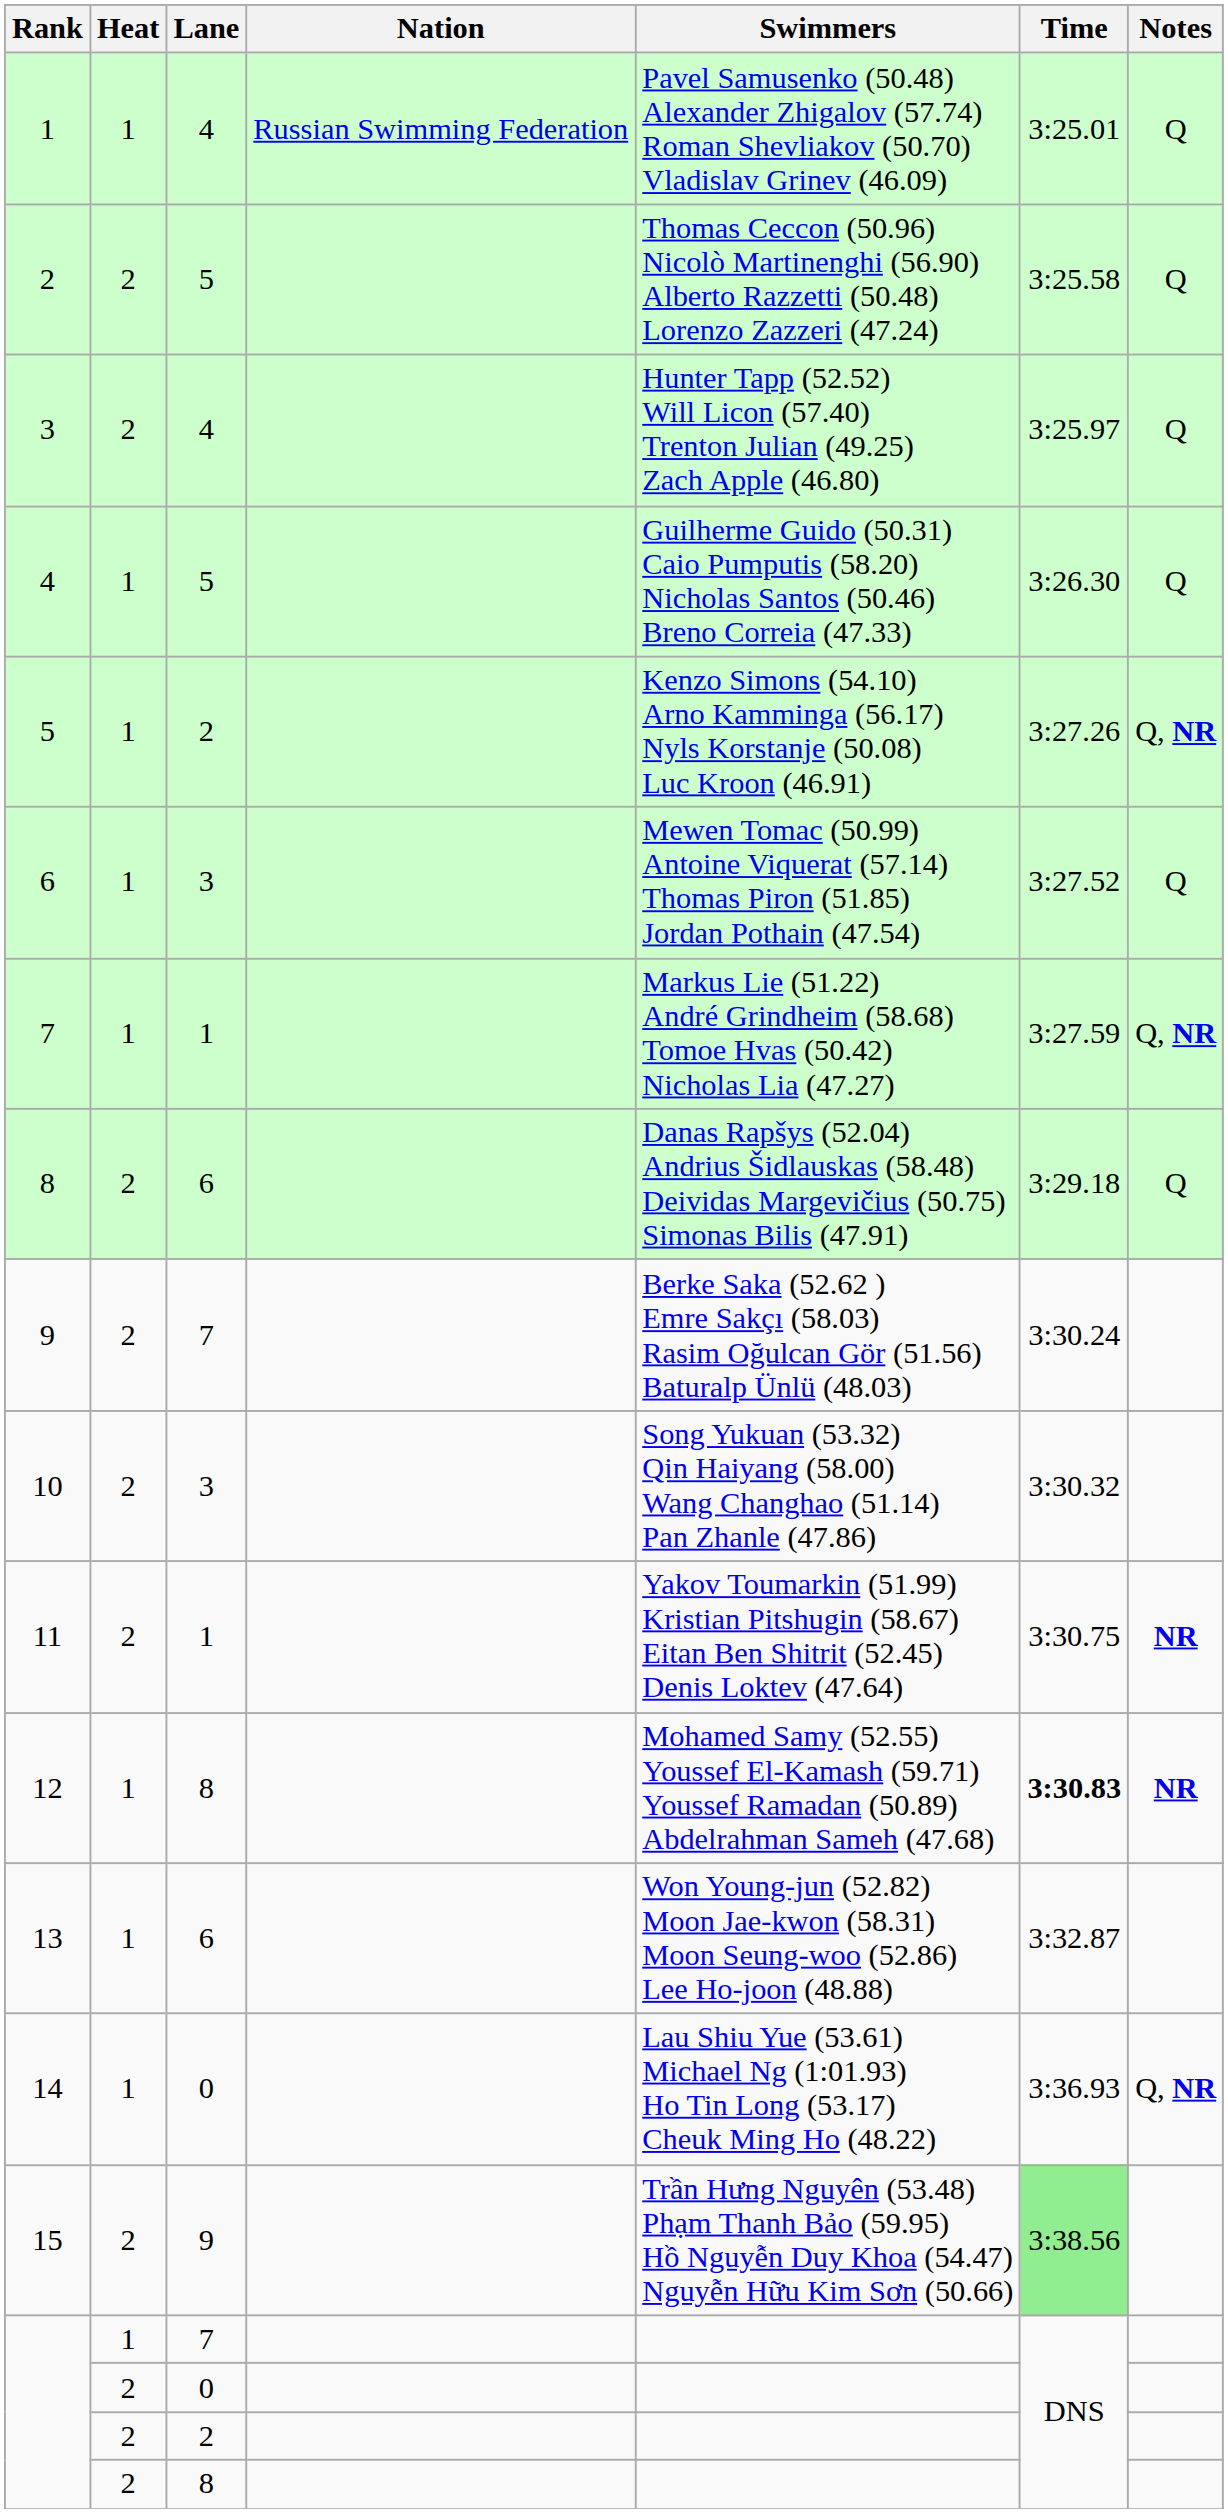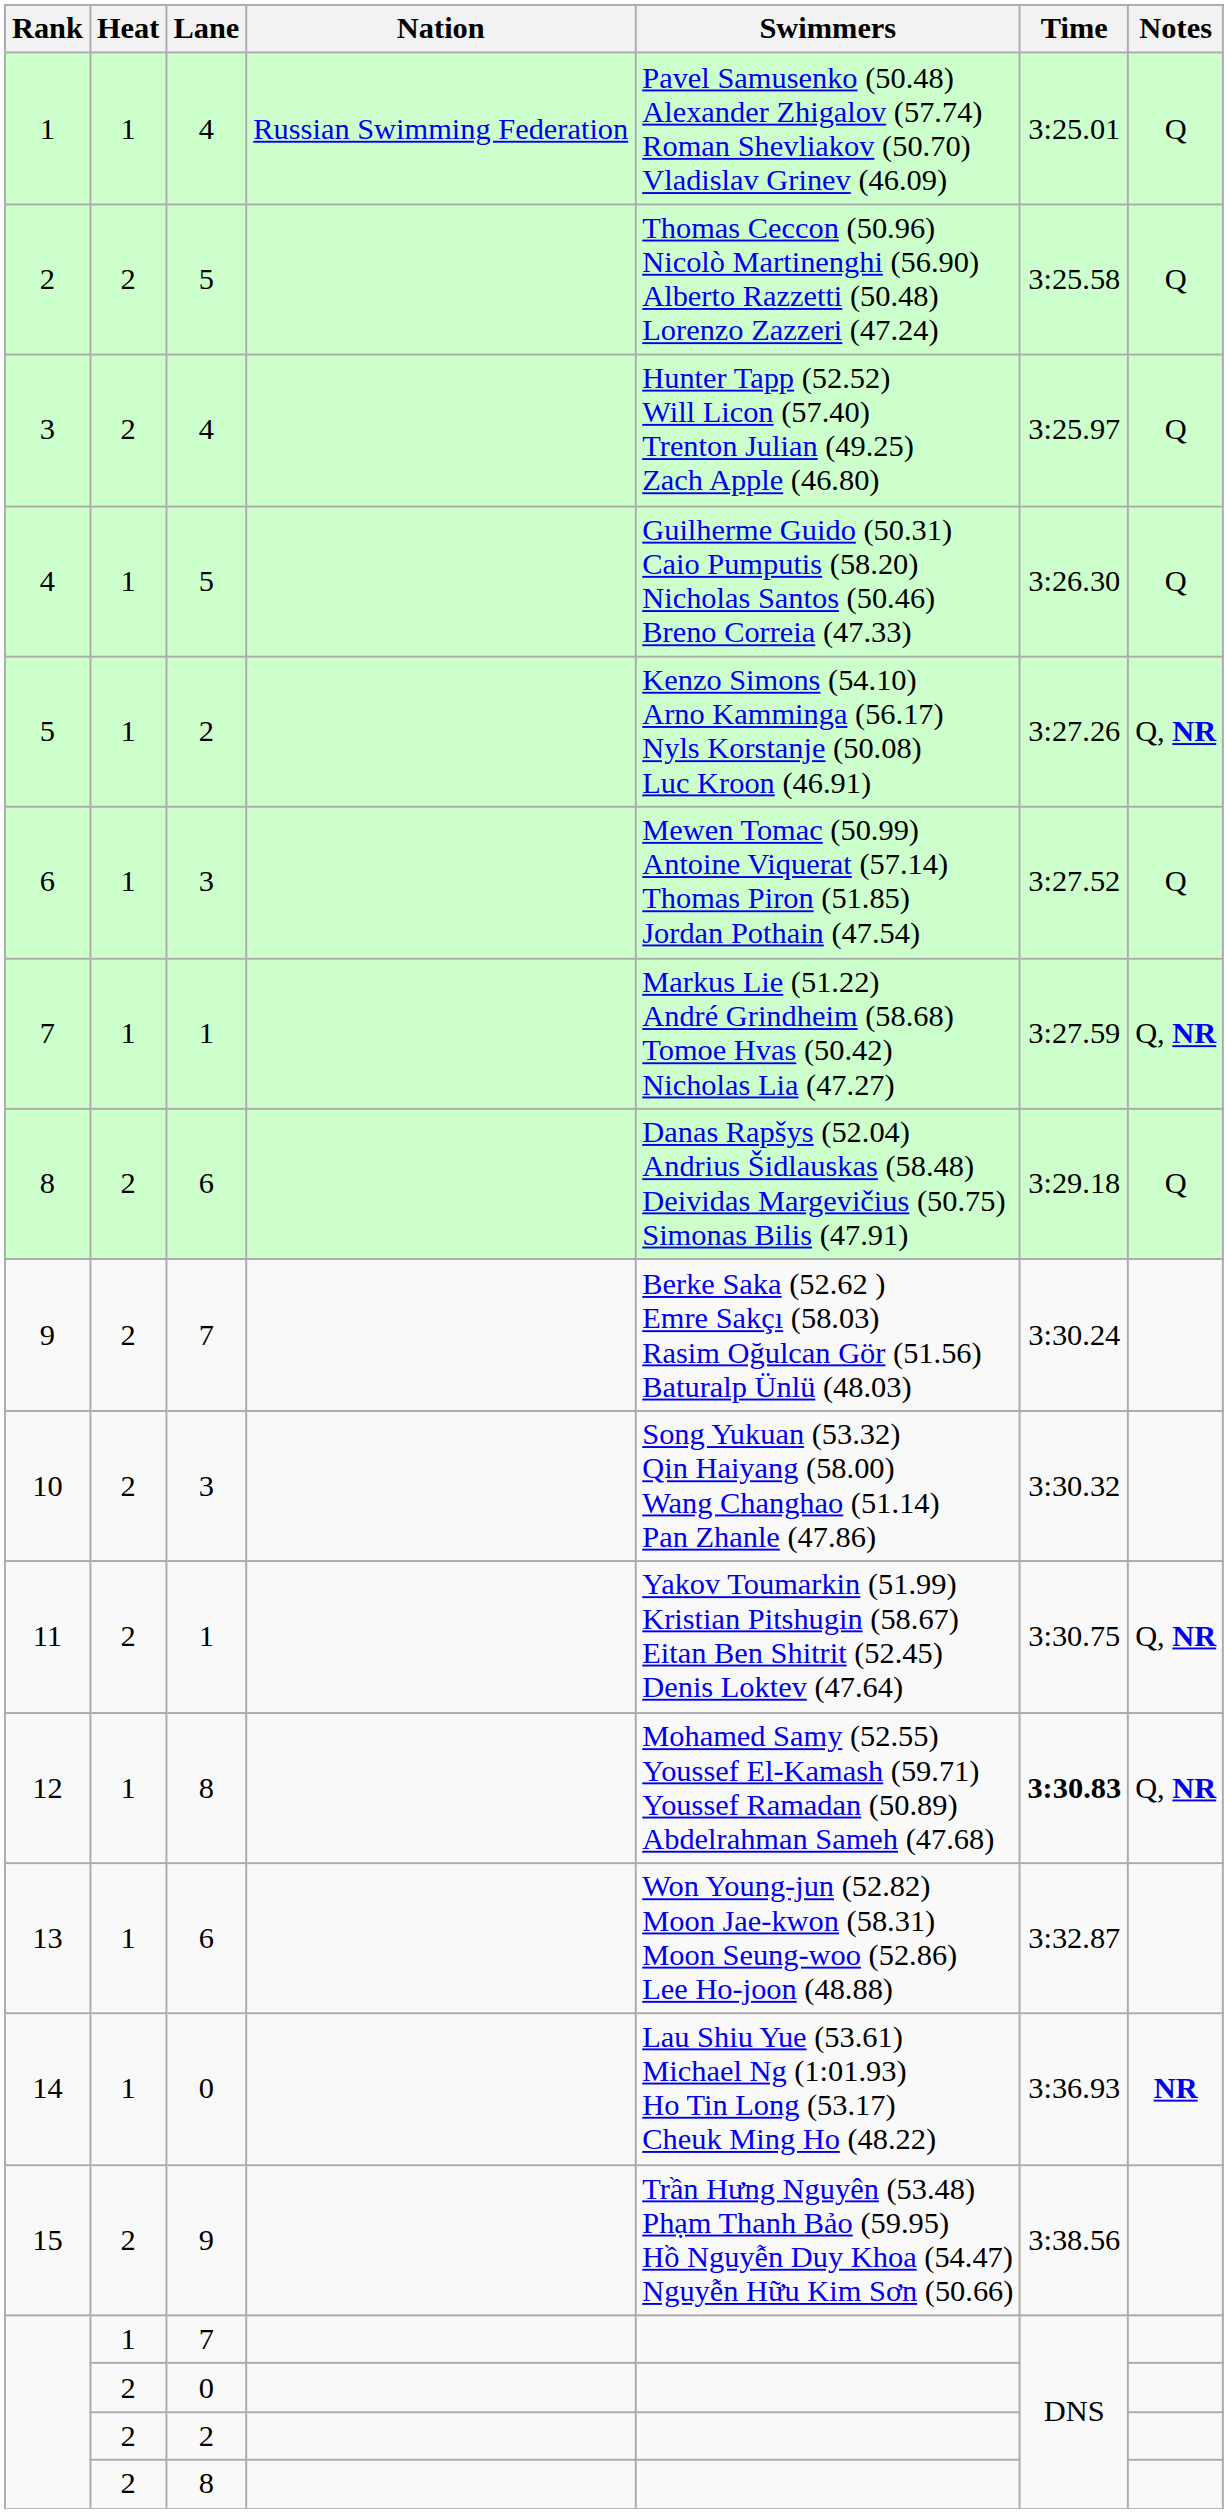 <table class="wikitable sortable" style="text-align:center">
 <tr>
 <th>Rank</th>
 <th>Heat</th>
 <th>Lane</th>
 <th>Nation</th>
 <th>Swimmers</th>
 <th>Time</th>
 <th>Notes</th>
 </tr>
 <tr bgcolor=ccffcc>
 <td>1</td>
 <td>1</td>
 <td>4</td>
 <td align=left><a href='#'>Russian Swimming Federation</a></td>
 <td align=left><a href='#'>Pavel Samusenko</a> (50.48)<br><a href='#'>Alexander Zhigalov</a> (57.74)<br><a href='#'>Roman Shevliakov</a> (50.70)<br><a href='#'>Vladislav Grinev</a> (46.09)</td>
 <td>3:25.01</td>
 <td>Q</td>
 </tr>
 <tr bgcolor=ccffcc>
 <td>2</td>
 <td>2</td>
 <td>5</td>
 <td align=left></td>
 <td align=left><a href='#'>Thomas Ceccon</a> (50.96)<br><a href='#'>Nicolò Martinenghi</a> (56.90)<br><a href='#'>Alberto Razzetti</a> (50.48)<br><a href='#'>Lorenzo Zazzeri</a> (47.24)</td>
 <td>3:25.58</td>
 <td>Q</td>
 </tr>
 <tr bgcolor=ccffcc>
 <td>3</td>
 <td>2</td>
 <td>4</td>
 <td align=left></td>
 <td align=left><a href='#'>Hunter Tapp</a> (52.52)<br><a href='#'>Will Licon</a> (57.40)<br><a href='#'>Trenton Julian</a> (49.25)<br><a href='#'>Zach Apple</a> (46.80)</td>
 <td>3:25.97</td>
 <td>Q</td>
 </tr>
 <tr bgcolor=ccffcc>
 <td>4</td>
 <td>1</td>
 <td>5</td>
 <td align=left></td>
 <td align=left><a href='#'>Guilherme Guido</a> (50.31)<br><a href='#'>Caio Pumputis</a> (58.20)<br><a href='#'>Nicholas Santos</a> (50.46)<br><a href='#'>Breno Correia</a> (47.33)</td>
 <td>3:26.30</td>
 <td>Q</td>
 </tr>
 <tr bgcolor=ccffcc>
 <td>5</td>
 <td>1</td>
 <td>2</td>
 <td align=left></td>
 <td align=left><a href='#'>Kenzo Simons</a> (54.10)<br><a href='#'>Arno Kamminga</a> (56.17)<br><a href='#'>Nyls Korstanje</a> (50.08)<br><a href='#'>Luc Kroon</a> (46.91)</td>
 <td>3:27.26</td>
 <td>Q, <strong><a href='#'>NR</a></strong></td>
 </tr>
 <tr bgcolor=ccffcc>
 <td>6</td>
 <td>1</td>
 <td>3</td>
 <td align=left></td>
 <td align=left><a href='#'>Mewen Tomac</a> (50.99)<br><a href='#'>Antoine Viquerat</a> (57.14)<br><a href='#'>Thomas Piron</a> (51.85)<br><a href='#'>Jordan Pothain</a> (47.54)</td>
 <td>3:27.52</td>
 <td>Q</td>
 </tr>
 <tr bgcolor=ccffcc>
 <td>7</td>
 <td>1</td>
 <td>1</td>
 <td align=left></td>
 <td align=left><a href='#'>Markus Lie</a> (51.22)<br><a href='#'>André Grindheim</a> (58.68)<br><a href='#'>Tomoe Hvas</a> (50.42)<br><a href='#'>Nicholas Lia</a> (47.27)</td>
 <td>3:27.59</td>
 <td>Q, <strong><a href='#'>NR</a></strong></td>
 </tr>
 <tr bgcolor=ccffcc>
 <td>8</td>
 <td>2</td>
 <td>6</td>
 <td align=left></td>
 <td align=left><a href='#'>Danas Rapšys</a> (52.04)<br><a href='#'>Andrius Šidlauskas</a> (58.48)<br><a href='#'>Deividas Margevičius</a> (50.75)<br><a href='#'>Simonas Bilis</a> (47.91)</td>
 <td>3:29.18</td>
 <td>Q</td>
 </tr>
 <tr>
 <td>9</td>
 <td>2</td>
 <td>7</td>
 <td align=left></td>
 <td align=left><a href='#'>Berke Saka</a> (52.62 )<br><a href='#'>Emre Sakçı</a> (58.03)<br><a href='#'>Rasim Oğulcan Gör</a> (51.56)<br><a href='#'>Baturalp Ünlü</a> (48.03)</td>
 <td>3:30.24</td>
 <td></td>
 </tr>
 <tr>
 <td>10</td>
 <td>2</td>
 <td>3</td>
 <td align=left></td>
 <td align=left><a href='#'>Song Yukuan</a> (53.32)<br><a href='#'>Qin Haiyang</a> (58.00)<br><a href='#'>Wang Changhao</a> (51.14)<br><a href='#'>Pan Zhanle</a> (47.86)</td>
 <td>3:30.32</td>
 <td></td>
 </tr>
 <tr>
 <td>11</td>
 <td>2</td>
 <td>1</td>
 <td align=left></td>
 <td align=left><a href='#'>Yakov Toumarkin</a> (51.99)<br><a href='#'>Kristian Pitshugin</a> (58.67)<br><a href='#'>Eitan Ben Shitrit</a> (52.45)<br><a href='#'>Denis Loktev</a> (47.64)</td>
 <td>3:30.75</td>
-<td><strong><a href='#'>NR</a></strong></td>
+<td>Q, <strong><a href='#'>NR</a></strong></td>
 </tr>
 <tr>
 <td>12</td>
 <td>1</td>
 <td>8</td>
 <td align=left></td>
 <td align=left><a href='#'>Mohamed Samy</a> (52.55)<br><a href='#'>Youssef El-Kamash</a> (59.71)<br><a href='#'>Youssef Ramadan</a> (50.89)<br><a href='#'>Abdelrahman Sameh</a> (47.68)</td>
 <td><strong>3:30.83</strong></td>
-<td><strong><a href='#'>NR</a></strong></td>
+<td>Q, <strong><a href='#'>NR</a></strong></td>
 </tr>
 <tr>
 <td>13</td>
 <td>1</td>
 <td>6</td>
 <td align=left></td>
 <td align=left><a href='#'>Won Young-jun</a> (52.82)<br><a href='#'>Moon Jae-kwon</a> (58.31)<br><a href='#'>Moon Seung-woo</a> (52.86)<br><a href='#'>Lee Ho-joon</a> (48.88)</td>
 <td>3:32.87</td>
 <td></td>
 </tr>
 <tr>
 <td>14</td>
 <td>1</td>
 <td>0</td>
 <td align=left></td>
 <td align=left><a href='#'>Lau Shiu Yue</a> (53.61)<br><a href='#'>Michael Ng</a> (1:01.93)<br><a href='#'>Ho Tin Long</a> (53.17)<br><a href='#'>Cheuk Ming Ho</a> (48.22)</td>
 <td>3:36.93</td>
-<td>Q, <strong><a href='#'>NR</a></strong></td>
+<td><strong><a href='#'>NR</a></strong></td>
 </tr>
 <tr>
 <td>15</td>
 <td>2</td>
 <td>9</td>
 <td align=left></td>
 <td align=left><a href='#'>Trần Hưng Nguyên</a> (53.48)<br><a href='#'>Phạm Thanh Bảo</a> (59.95)<br><a href='#'>Hồ Nguyễn Duy Khoa</a> (54.47)<br><a href='#'>Nguyễn Hữu Kim Sơn</a> (50.66)</td>
-<td style="background: lightgreen;">3:38.56</td>
+<td>3:38.56</td>
 <td></td>
 </tr>
 <tr>
 <td rowspan=4></td>
 <td>1</td>
 <td>7</td>
 <td align=left></td>
 <td align=left></td>
 <td rowspan=4>DNS</td>
 <td></td>
 </tr>
 <tr>
 <td>2</td>
 <td>0</td>
 <td align=left></td>
 <td align=left></td>
 <td></td>
 </tr>
 <tr>
 <td>2</td>
 <td>2</td>
 <td align=left></td>
 <td align=left></td>
 <td></td>
 </tr>
 <tr>
 <td>2</td>
 <td>8</td>
 <td align=left></td>
 <td align=left></td>
 <td></td>
 </tr>
 </table>
